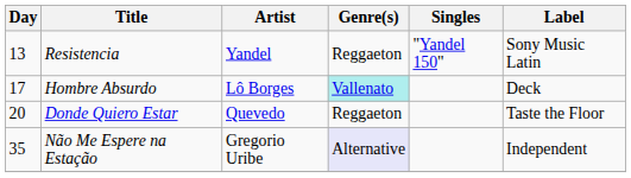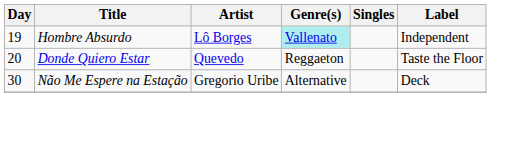 <table class="wikitable sortable" style="text-align: left;">
 <tr>
 <th>Day</th>
 <th>Title</th>
 <th>Artist</th>
 <th>Genre(s)</th>
 <th>Singles</th>
 <th>Label</th>
 </tr>
 <tr>
-<td>13</td>
-<td><em>Resistencia</em></td>
-<td><a href='#'>Yandel</a></td>
-<td>Reggaeton</td>
-<td>"<a href='#'>Yandel 150</a>"</td>
-<td>Sony Music Latin</td>
-</tr>
-<tr>
-<td>17</td>
+<td>19</td>
 <td><em>Hombre Absurdo </em></td>
 <td><a href='#'>Lô Borges</a></td>
 <td style="background: paleturquoise;"><a href='#'>Vallenato</a></td>
 <td></td>
-<td>Deck</td>
+<td>Independent</td>
 </tr>
 <tr>
 <td>20</td>
 <td><em><a href='#'>Donde Quiero Estar</a></em></td>
 <td><a href='#'>Quevedo</a></td>
 <td>Reggaeton</td>
 <td></td>
 <td>Taste the Floor</td>
 </tr>
 <tr>
-<td>35</td>
+<td>30</td>
 <td><em>Não Me Espere na Estação</em></td>
 <td>Gregorio Uribe</td>
-<td style="background: lavender;">Alternative</td>
+<td>Alternative</td>
 <td></td>
-<td>Independent</td>
+<td>Deck</td>
 </tr>
 <tr>
 </tr>
 </table>
